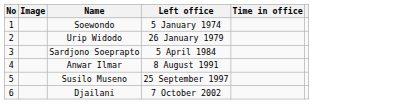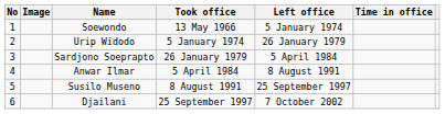 <table class="wikitable" style="float:center; text-align:center">
 <tr>
 <th>No</th>
 <th>Image</th>
 <th>Name</th>
+<th>Took office</th>
 <th>Left office</th>
 <th>Time in office</th>
 <th></th>
 </tr>
 <tr>
 <td>1</td>
 <td></td>
 <td>Soewondo</td>
+<td>13 May 1966</td>
 <td>5 January 1974</td>
 <td></td>
 <td></td>
 </tr>
 <tr>
 <td>2</td>
 <td></td>
 <td>Urip Widodo</td>
+<td>5 January 1974</td>
 <td>26 January 1979</td>
 <td></td>
 <td></td>
 </tr>
 <tr>
 <td>3</td>
 <td></td>
 <td>Sardjono Soeprapto</td>
+<td>26 January 1979</td>
 <td>5 April 1984</td>
 <td></td>
 <td></td>
 </tr>
 <tr>
 <td>4</td>
 <td></td>
 <td>Anwar Ilmar</td>
+<td>5 April 1984</td>
 <td>8 August 1991</td>
 <td></td>
 <td></td>
 </tr>
 <tr>
 <td>5</td>
 <td></td>
 <td>Susilo Museno</td>
+<td>8 August 1991</td>
 <td>25 September 1997</td>
 <td></td>
 <td></td>
 </tr>
 <tr>
 <td>6</td>
 <td></td>
 <td>Djailani</td>
+<td>25 September 1997</td>
 <td>7 October 2002</td>
 <td></td>
 <td></td>
 </tr>
 </table>
